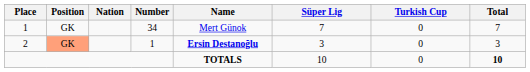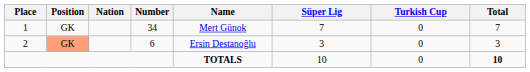 <table class="wikitable" style="font-size: 95%; text-align: center;">
 <tr>
 <th width=60>Place</th>
 <th width=60>Position</th>
 <th width=60>Nation</th>
 <th width=60>Number</th>
 <th width=150>Name</th>
 <th width=150><a href='#'>Süper Lig</a></th>
 <th width=150><a href='#'>Turkish Cup</a></th>
 <th width=80><strong>Total</strong></th>
 </tr>
 <tr>
 <td>1</td>
 <td>GK</td>
 <td></td>
 <td>34</td>
 <td><a href='#'>Mert Günok</a></td>
 <td>7</td>
 <td>0</td>
 <td>7</td>
 </tr>
 <tr>
 <td>2</td>
 <td style="background: lightsalmon;">GK</td>
 <td></td>
-<td>1</td>
-<td><strong><a href='#'>Ersin Destanoğlu</a></strong></td>
+<td>6</td>
+<td><a href='#'>Ersin Destanoğlu</a></td>
 <td>3</td>
 <td>0</td>
 <td>3</td>
 </tr>
 <tr>
 <td colspan="4"></td>
 <td><strong>TOTALS</strong></td>
 <td>10</td>
 <td>0</td>
 <td><strong>10</strong></td>
 </tr>
 </table>
